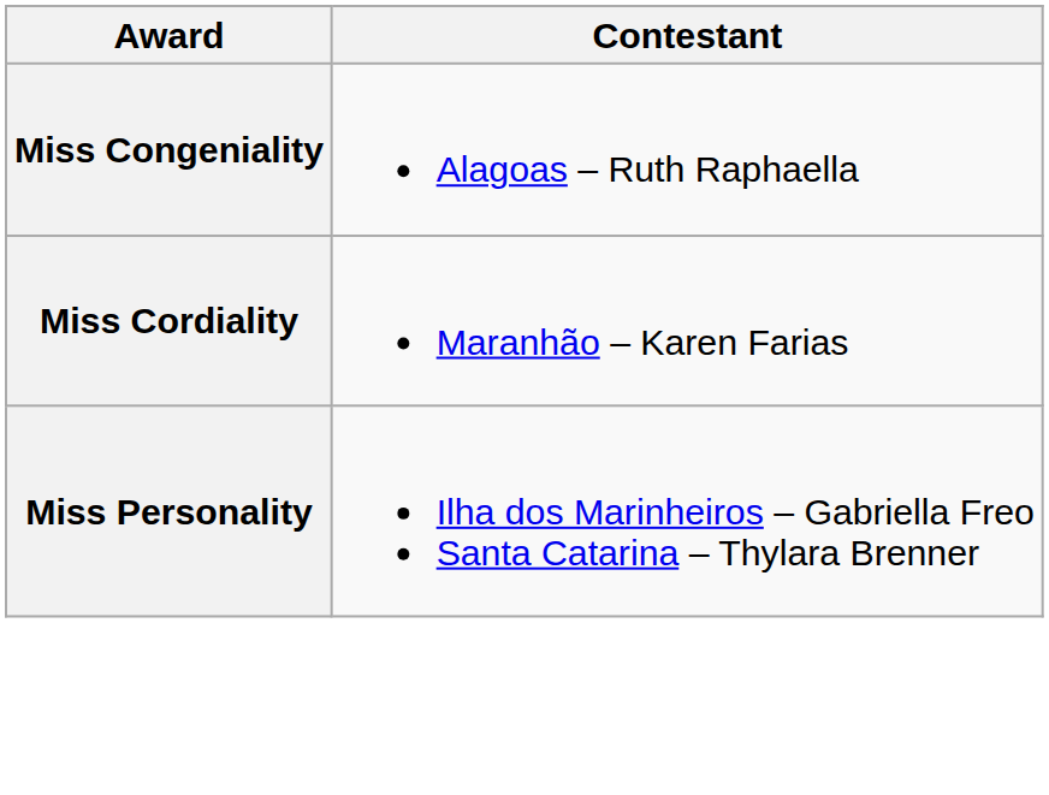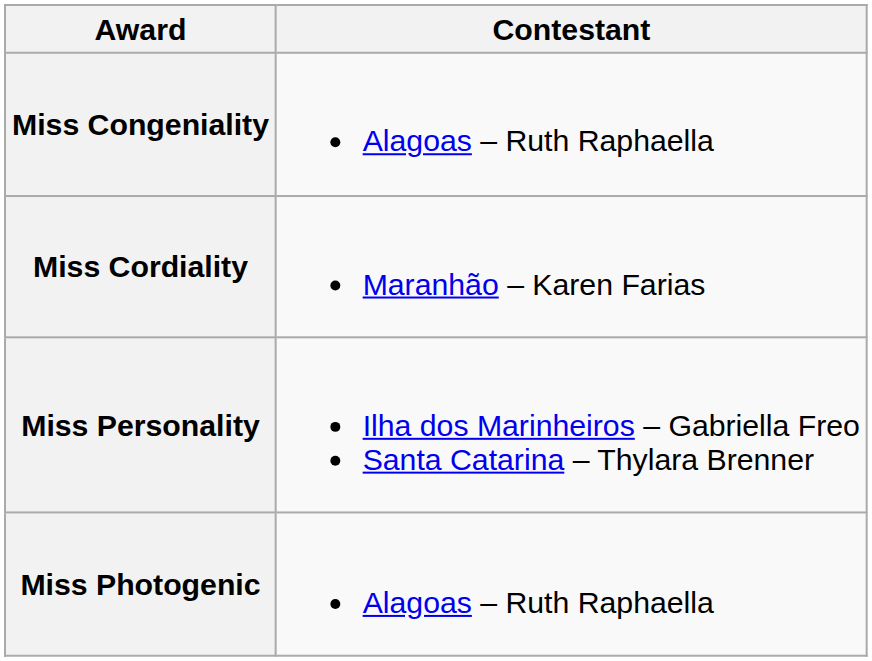 <table class="wikitable sortable" style="font-size: 95%;">
 <tr>
 <th>Award</th>
 <th>Contestant</th>
 </tr>
 <tr>
 <th>Miss Congeniality</th>
 <td><br><ul><li><a href='#'>Alagoas</a> – Ruth Raphaella</li></ul></td>
 </tr>
 <tr>
 <th>Miss Cordiality</th>
 <td><br><ul><li><a href='#'>Maranhão</a> – Karen Farias</li></ul></td>
 </tr>
 <tr>
 <th rowspan="1">Miss Personality<br></th>
 <td><br><ul><li><a href='#'>Ilha dos Marinheiros</a> – Gabriella Freo</li><li><a href='#'>Santa Catarina</a> – Thylara Brenner</li></ul></td>
 </tr>
+<tr>
+<th>Miss Photogenic</th>
+<td><br><ul><li><a href='#'>Alagoas</a> – Ruth Raphaella</li></ul></td>
+</tr>
 </table>
